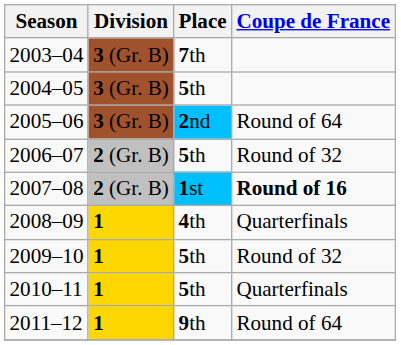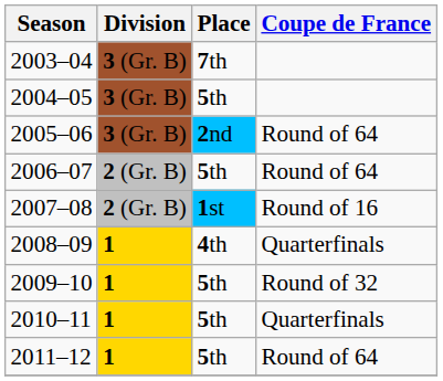 <table class="wikitable">
 <tr style="background:#f0f6fa;">
 <th><strong>Season</strong></th>
 <th><strong>Division</strong></th>
 <th><strong>Place</strong></th>
 <th><strong><a href='#'>Coupe de France</a></strong></th>
 </tr>
 <tr>
 <td>2003–04</td>
 <td bgcolor=#A0522D><strong>3</strong> (Gr. B)</td>
 <td><strong>7</strong>th</td>
 <td></td>
 </tr>
 <tr>
 <td>2004–05</td>
 <td bgcolor=#A0522D><strong>3</strong> (Gr. B)</td>
 <td><strong>5</strong>th</td>
 <td></td>
 </tr>
 <tr>
 <td>2005–06</td>
 <td bgcolor=#A0522D><strong>3</strong> (Gr. B)</td>
 <td bgcolor=#00BFFF><strong>2</strong>nd</td>
 <td>Round of 64</td>
 </tr>
 <tr>
 <td>2006–07</td>
 <td bgcolor=silver><strong>2</strong> (Gr. B)</td>
 <td><strong>5</strong>th</td>
-<td>Round of 32</td>
+<td>Round of 64</td>
 </tr>
 <tr>
 <td>2007–08</td>
 <td bgcolor=silver><strong>2</strong> (Gr. B)</td>
 <td bgcolor=#00BFFF><strong>1</strong>st</td>
-<td><strong>Round of 16</strong></td>
+<td>Round of 16</td>
 </tr>
 <tr>
 <td>2008–09</td>
 <td bgcolor=gold><strong>1</strong></td>
 <td><strong>4</strong>th</td>
 <td>Quarterfinals</td>
 </tr>
 <tr>
 <td>2009–10</td>
 <td bgcolor=gold><strong>1</strong></td>
 <td><strong>5</strong>th</td>
 <td>Round of 32</td>
 </tr>
 <tr>
 <td>2010–11</td>
 <td bgcolor=gold><strong>1</strong></td>
 <td><strong>5</strong>th</td>
 <td>Quarterfinals</td>
 </tr>
 <tr>
 <td>2011–12</td>
 <td bgcolor=gold><strong>1</strong></td>
-<td><strong>9</strong>th</td>
+<td><strong>5</strong>th</td>
 <td>Round of 64</td>
 </tr>
 <tr>
 </tr>
 </table>
